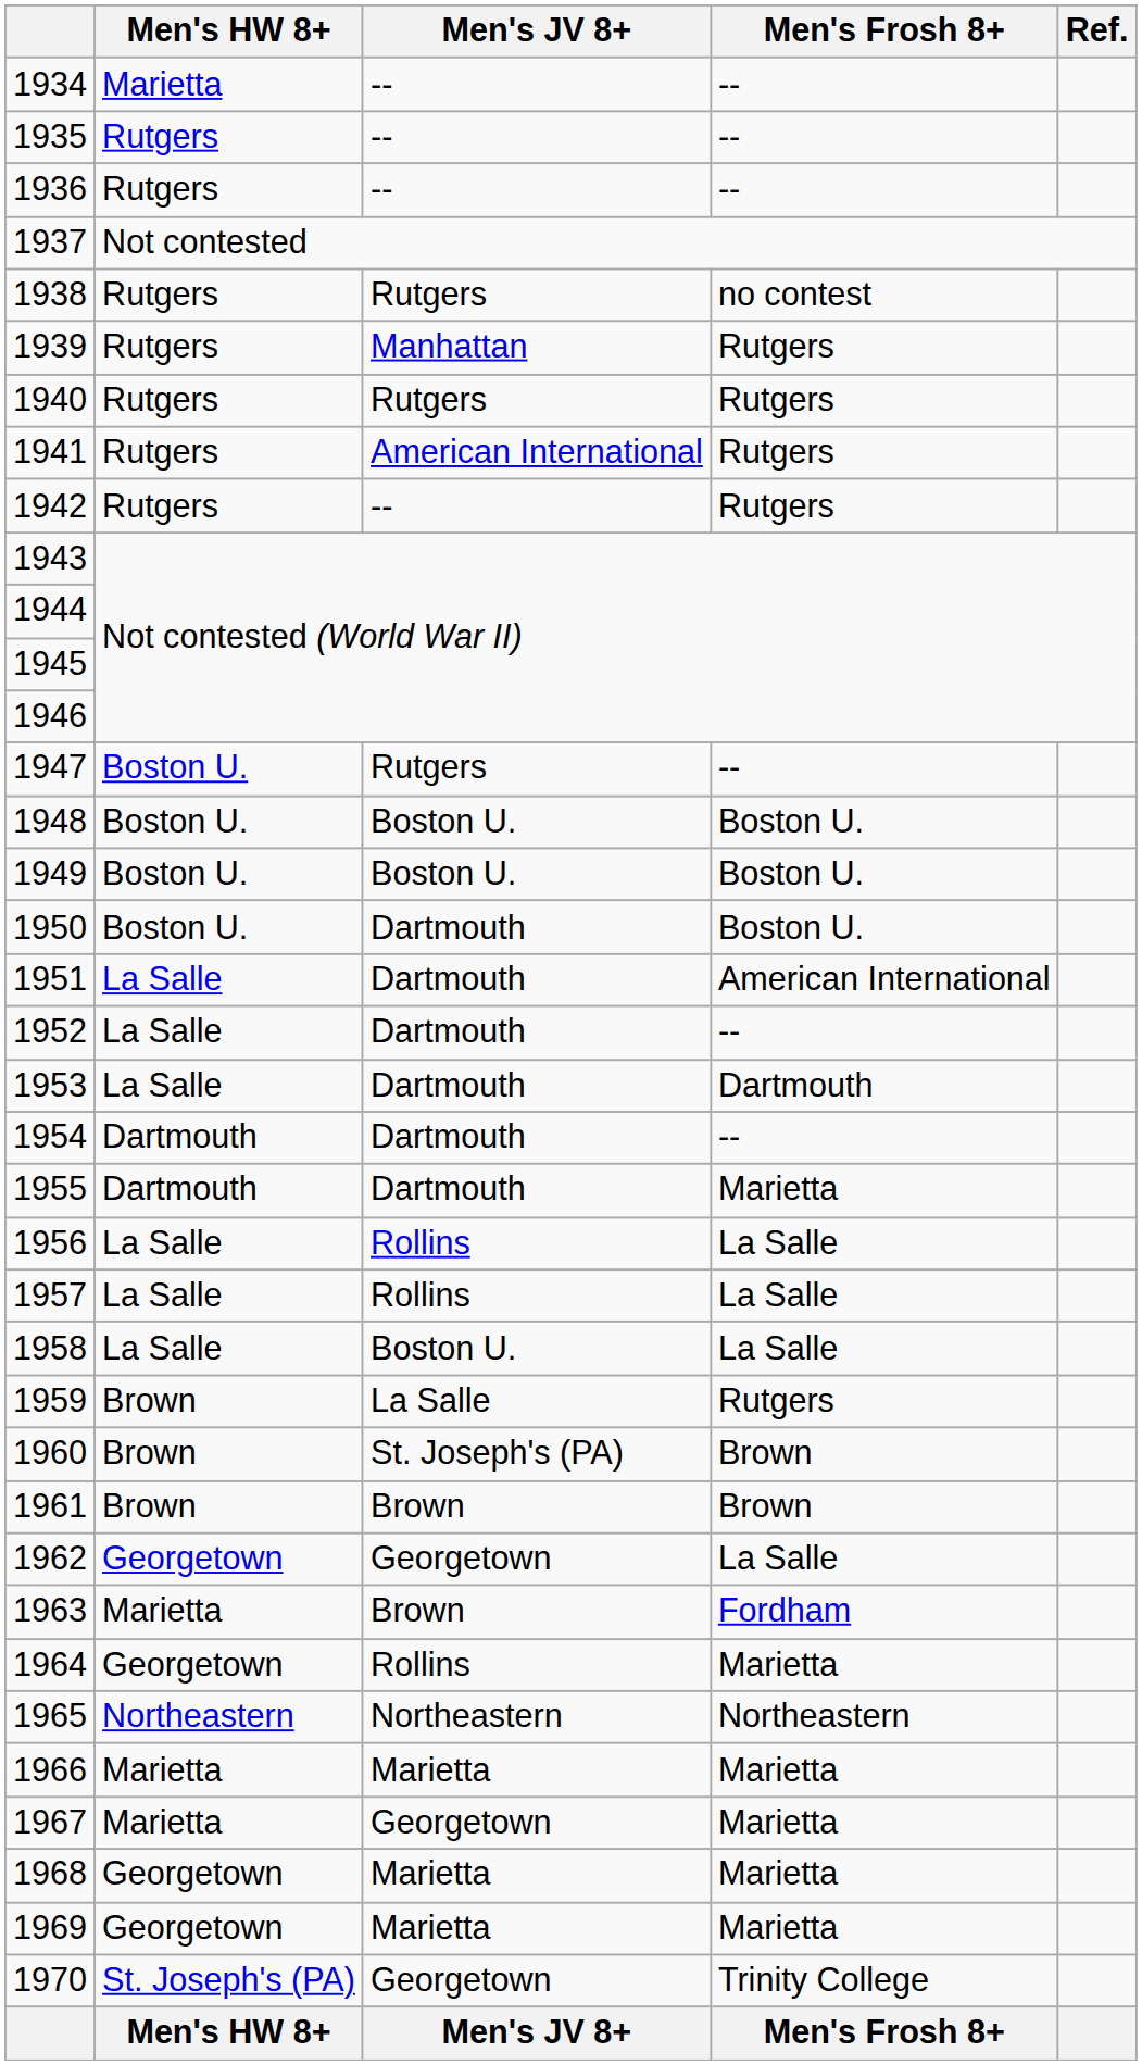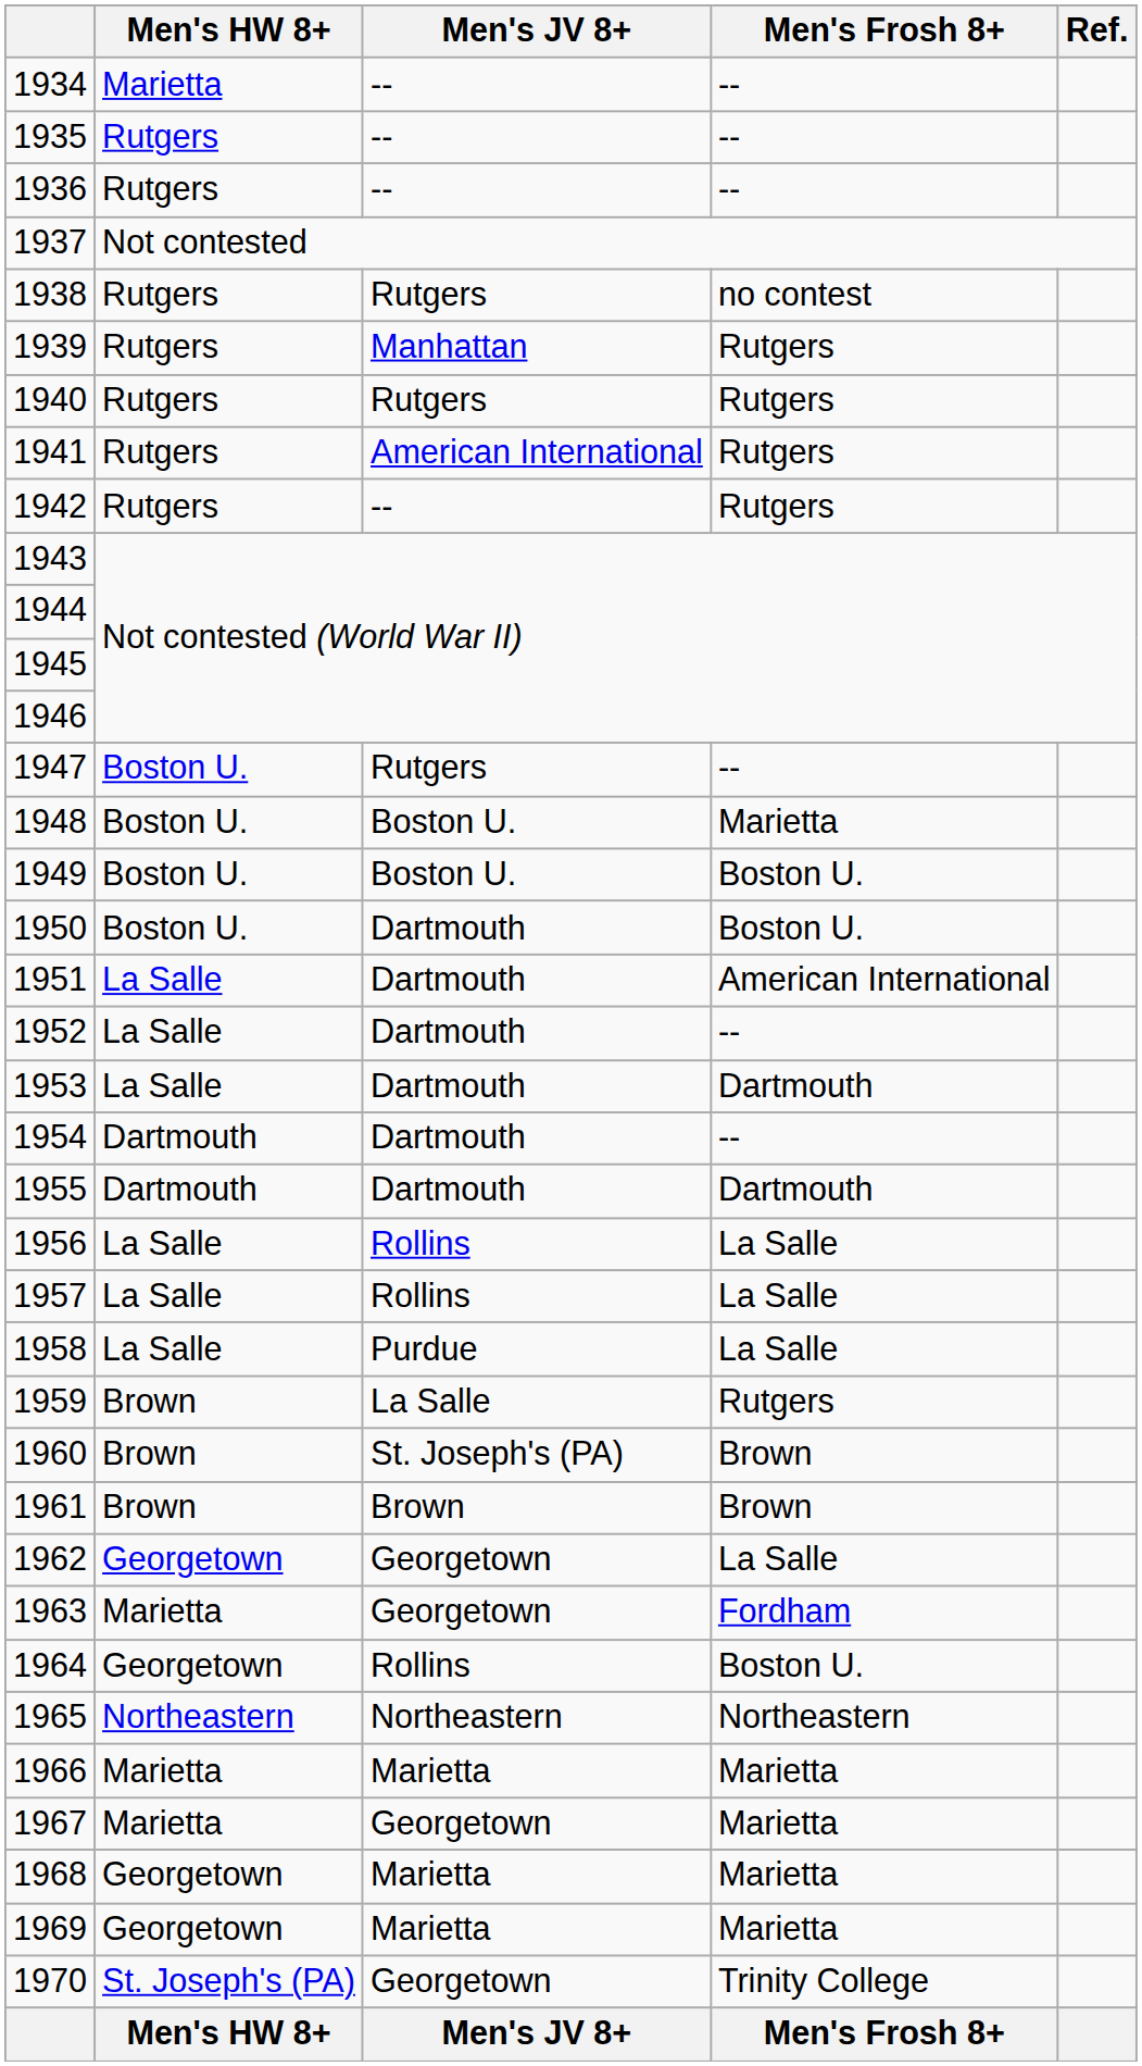 <table class="wikitable">
 <tr>
 <th></th>
 <th>Men's HW 8+</th>
 <th>Men's JV 8+</th>
 <th>Men's Frosh 8+</th>
 <th>Ref.</th>
 </tr>
 <tr>
 <td>1934</td>
 <td><a href='#'>Marietta</a></td>
 <td>--</td>
 <td>--</td>
 <td></td>
 </tr>
 <tr>
 <td>1935</td>
 <td><a href='#'>Rutgers</a></td>
 <td>--</td>
 <td>--</td>
 <td></td>
 </tr>
 <tr>
 <td>1936</td>
 <td>Rutgers</td>
 <td>--</td>
 <td>--</td>
 <td></td>
 </tr>
 <tr>
 <td>1937</td>
 <td colspan=4>Not contested</td>
 </tr>
 <tr>
 <td>1938</td>
 <td>Rutgers</td>
 <td>Rutgers</td>
 <td>no contest </td>
 <td></td>
 </tr>
 <tr>
 <td>1939</td>
 <td>Rutgers</td>
 <td><a href='#'>Manhattan</a></td>
 <td>Rutgers</td>
 <td></td>
 </tr>
 <tr>
 <td>1940</td>
 <td>Rutgers</td>
 <td>Rutgers</td>
 <td>Rutgers</td>
 <td></td>
 </tr>
 <tr>
 <td>1941</td>
 <td>Rutgers</td>
 <td><a href='#'>American International</a></td>
 <td>Rutgers</td>
 <td></td>
 </tr>
 <tr>
 <td>1942</td>
 <td>Rutgers</td>
 <td>--</td>
 <td>Rutgers</td>
 <td></td>
 </tr>
 <tr>
 <td>1943</td>
 <td rowspan=4 colspan=4>Not contested <em>(World War II)</em></td>
 </tr>
 <tr>
 <td>1944</td>
 </tr>
 <tr>
 <td>1945</td>
 </tr>
 <tr>
 <td>1946</td>
 </tr>
 <tr>
 <td>1947</td>
 <td><a href='#'>Boston U.</a></td>
 <td>Rutgers</td>
 <td>--</td>
 <td></td>
 </tr>
 <tr>
 <td>1948</td>
 <td>Boston U.</td>
 <td>Boston U.</td>
-<td>Boston U.</td>
+<td>Marietta</td>
 <td></td>
 </tr>
 <tr>
 <td>1949</td>
 <td>Boston U.</td>
 <td>Boston U.</td>
 <td>Boston U.</td>
 <td></td>
 </tr>
 <tr>
 <td>1950</td>
 <td>Boston U.</td>
 <td>Dartmouth</td>
 <td>Boston U.</td>
 <td></td>
 </tr>
 <tr>
 <td>1951</td>
 <td><a href='#'>La Salle</a></td>
 <td>Dartmouth</td>
 <td>American International</td>
 <td></td>
 </tr>
 <tr>
 <td>1952</td>
 <td>La Salle</td>
 <td>Dartmouth</td>
 <td>--</td>
 <td></td>
 </tr>
 <tr>
 <td>1953</td>
 <td>La Salle</td>
 <td>Dartmouth</td>
 <td>Dartmouth </td>
 <td></td>
 </tr>
 <tr>
 <td>1954</td>
 <td>Dartmouth</td>
 <td>Dartmouth</td>
 <td>--</td>
 <td></td>
 </tr>
 <tr>
 <td>1955</td>
 <td>Dartmouth</td>
 <td>Dartmouth</td>
-<td>Marietta</td>
+<td>Dartmouth</td>
 <td></td>
 </tr>
 <tr>
 <td>1956</td>
 <td>La Salle</td>
 <td><a href='#'>Rollins</a></td>
 <td>La Salle </td>
 <td></td>
 </tr>
 <tr>
 <td>1957</td>
 <td>La Salle</td>
 <td>Rollins</td>
 <td>La Salle</td>
 <td></td>
 </tr>
 <tr>
 <td>1958</td>
 <td>La Salle</td>
-<td>Boston U.</td>
+<td>Purdue</td>
 <td>La Salle</td>
 <td></td>
 </tr>
 <tr>
 <td>1959</td>
 <td>Brown</td>
 <td>La Salle</td>
 <td>Rutgers</td>
 <td></td>
 </tr>
 <tr>
 <td>1960</td>
 <td>Brown</td>
 <td>St. Joseph's (PA)</td>
 <td>Brown</td>
 <td></td>
 </tr>
 <tr>
 <td>1961</td>
 <td>Brown</td>
 <td>Brown</td>
 <td>Brown</td>
 <td></td>
 </tr>
 <tr>
 <td>1962</td>
 <td><a href='#'>Georgetown</a></td>
 <td>Georgetown</td>
 <td>La Salle</td>
 <td></td>
 </tr>
 <tr>
 <td>1963</td>
 <td>Marietta</td>
-<td>Brown</td>
+<td>Georgetown</td>
 <td><a href='#'>Fordham</a></td>
 <td></td>
 </tr>
 <tr>
 <td>1964</td>
 <td>Georgetown</td>
 <td>Rollins</td>
-<td>Marietta</td>
+<td>Boston U.</td>
 <td></td>
 </tr>
 <tr>
 <td>1965</td>
 <td><a href='#'>Northeastern</a></td>
 <td>Northeastern</td>
 <td>Northeastern</td>
 <td></td>
 </tr>
 <tr>
 <td>1966</td>
 <td>Marietta</td>
 <td>Marietta</td>
 <td>Marietta</td>
 <td></td>
 </tr>
 <tr>
 <td>1967</td>
 <td>Marietta</td>
 <td>Georgetown</td>
 <td>Marietta</td>
 <td></td>
 </tr>
 <tr>
 <td>1968</td>
 <td>Georgetown</td>
 <td>Marietta</td>
 <td>Marietta</td>
 <td></td>
 </tr>
 <tr>
 <td>1969</td>
 <td>Georgetown</td>
 <td>Marietta</td>
 <td>Marietta</td>
 <td></td>
 </tr>
 <tr>
 <td>1970</td>
 <td><a href='#'>St. Joseph's (PA)</a></td>
 <td>Georgetown</td>
 <td>Trinity College</td>
 <td></td>
 </tr>
 <tr>
 <th></th>
 <th>Men's HW 8+</th>
 <th>Men's JV 8+</th>
 <th>Men's Frosh 8+</th>
 <th></th>
 </tr>
 </table>
